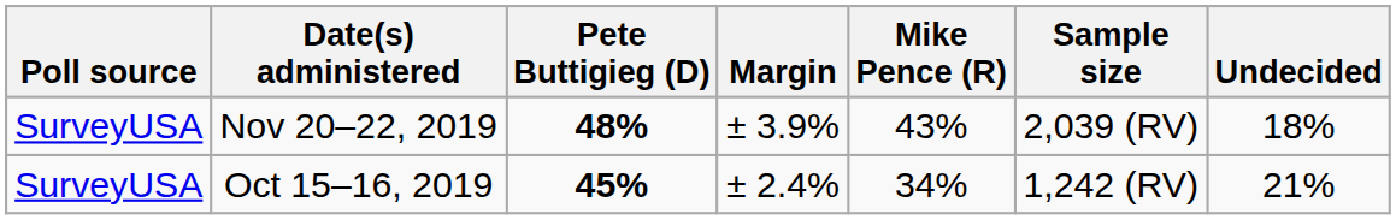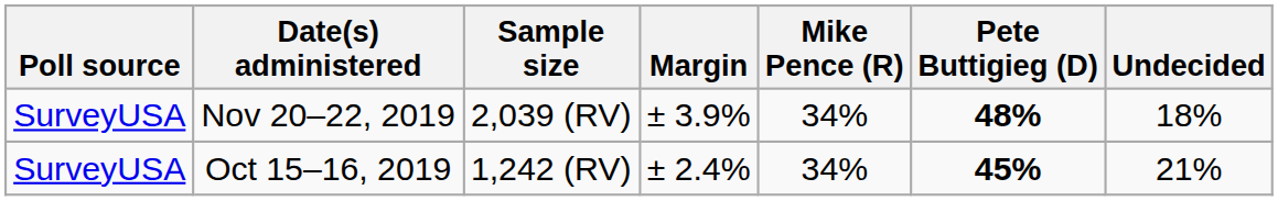 <table class="wikitable" style="font-size:90%;text-align:center;">
 <tr valign=bottom style="font-size:90%;">
 <th>Poll source</th>
 <th>Date(s)<br>administered</th>
-<th>Pete<br>Buttigieg (D)</th>
+<th>Sample<br>size</th>
 <th>Margin<br></th>
 <th>Mike<br>Pence (R)</th>
-<th>Sample<br>size</th>
+<th>Pete<br>Buttigieg (D)</th>
 <th>Undecided</th>
 </tr>
 <tr>
 <td style="text-align:left;"><a href='#'>SurveyUSA</a></td>
 <td>Nov 20–22, 2019</td>
+<td>2,039 (RV)</td>
+<td>± 3.9%</td>
+<td>34%</td>
 <td><strong>48%</strong></td>
-<td>± 3.9%</td>
-<td>43%</td>
-<td>2,039 (RV)</td>
 <td>18%</td>
 </tr>
 <tr>
 <td style="text-align:left;"><a href='#'>SurveyUSA</a></td>
 <td>Oct 15–16, 2019</td>
-<td><strong>45%</strong></td>
+<td>1,242 (RV)</td>
 <td>± 2.4%</td>
 <td>34%</td>
-<td>1,242 (RV)</td>
+<td><strong>45%</strong></td>
 <td>21%</td>
 </tr>
 </table>
